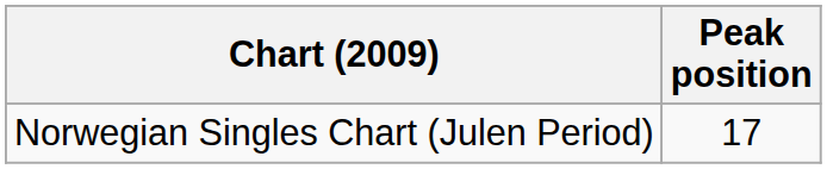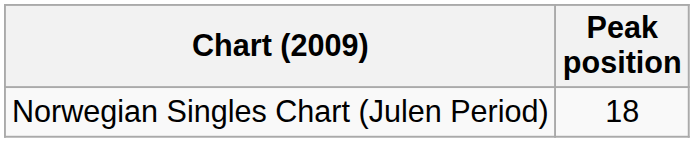 <table class="wikitable">
 <tr>
 <th align="left">Chart (2009)</th>
 <th align="left">Peak<br>position</th>
 </tr>
 <tr>
 <td align="left">Norwegian Singles Chart (Julen Period)</td>
-<td style="text-align:center;">17</td>
+<td style="text-align:center;">18</td>
 </tr>
 </table>
